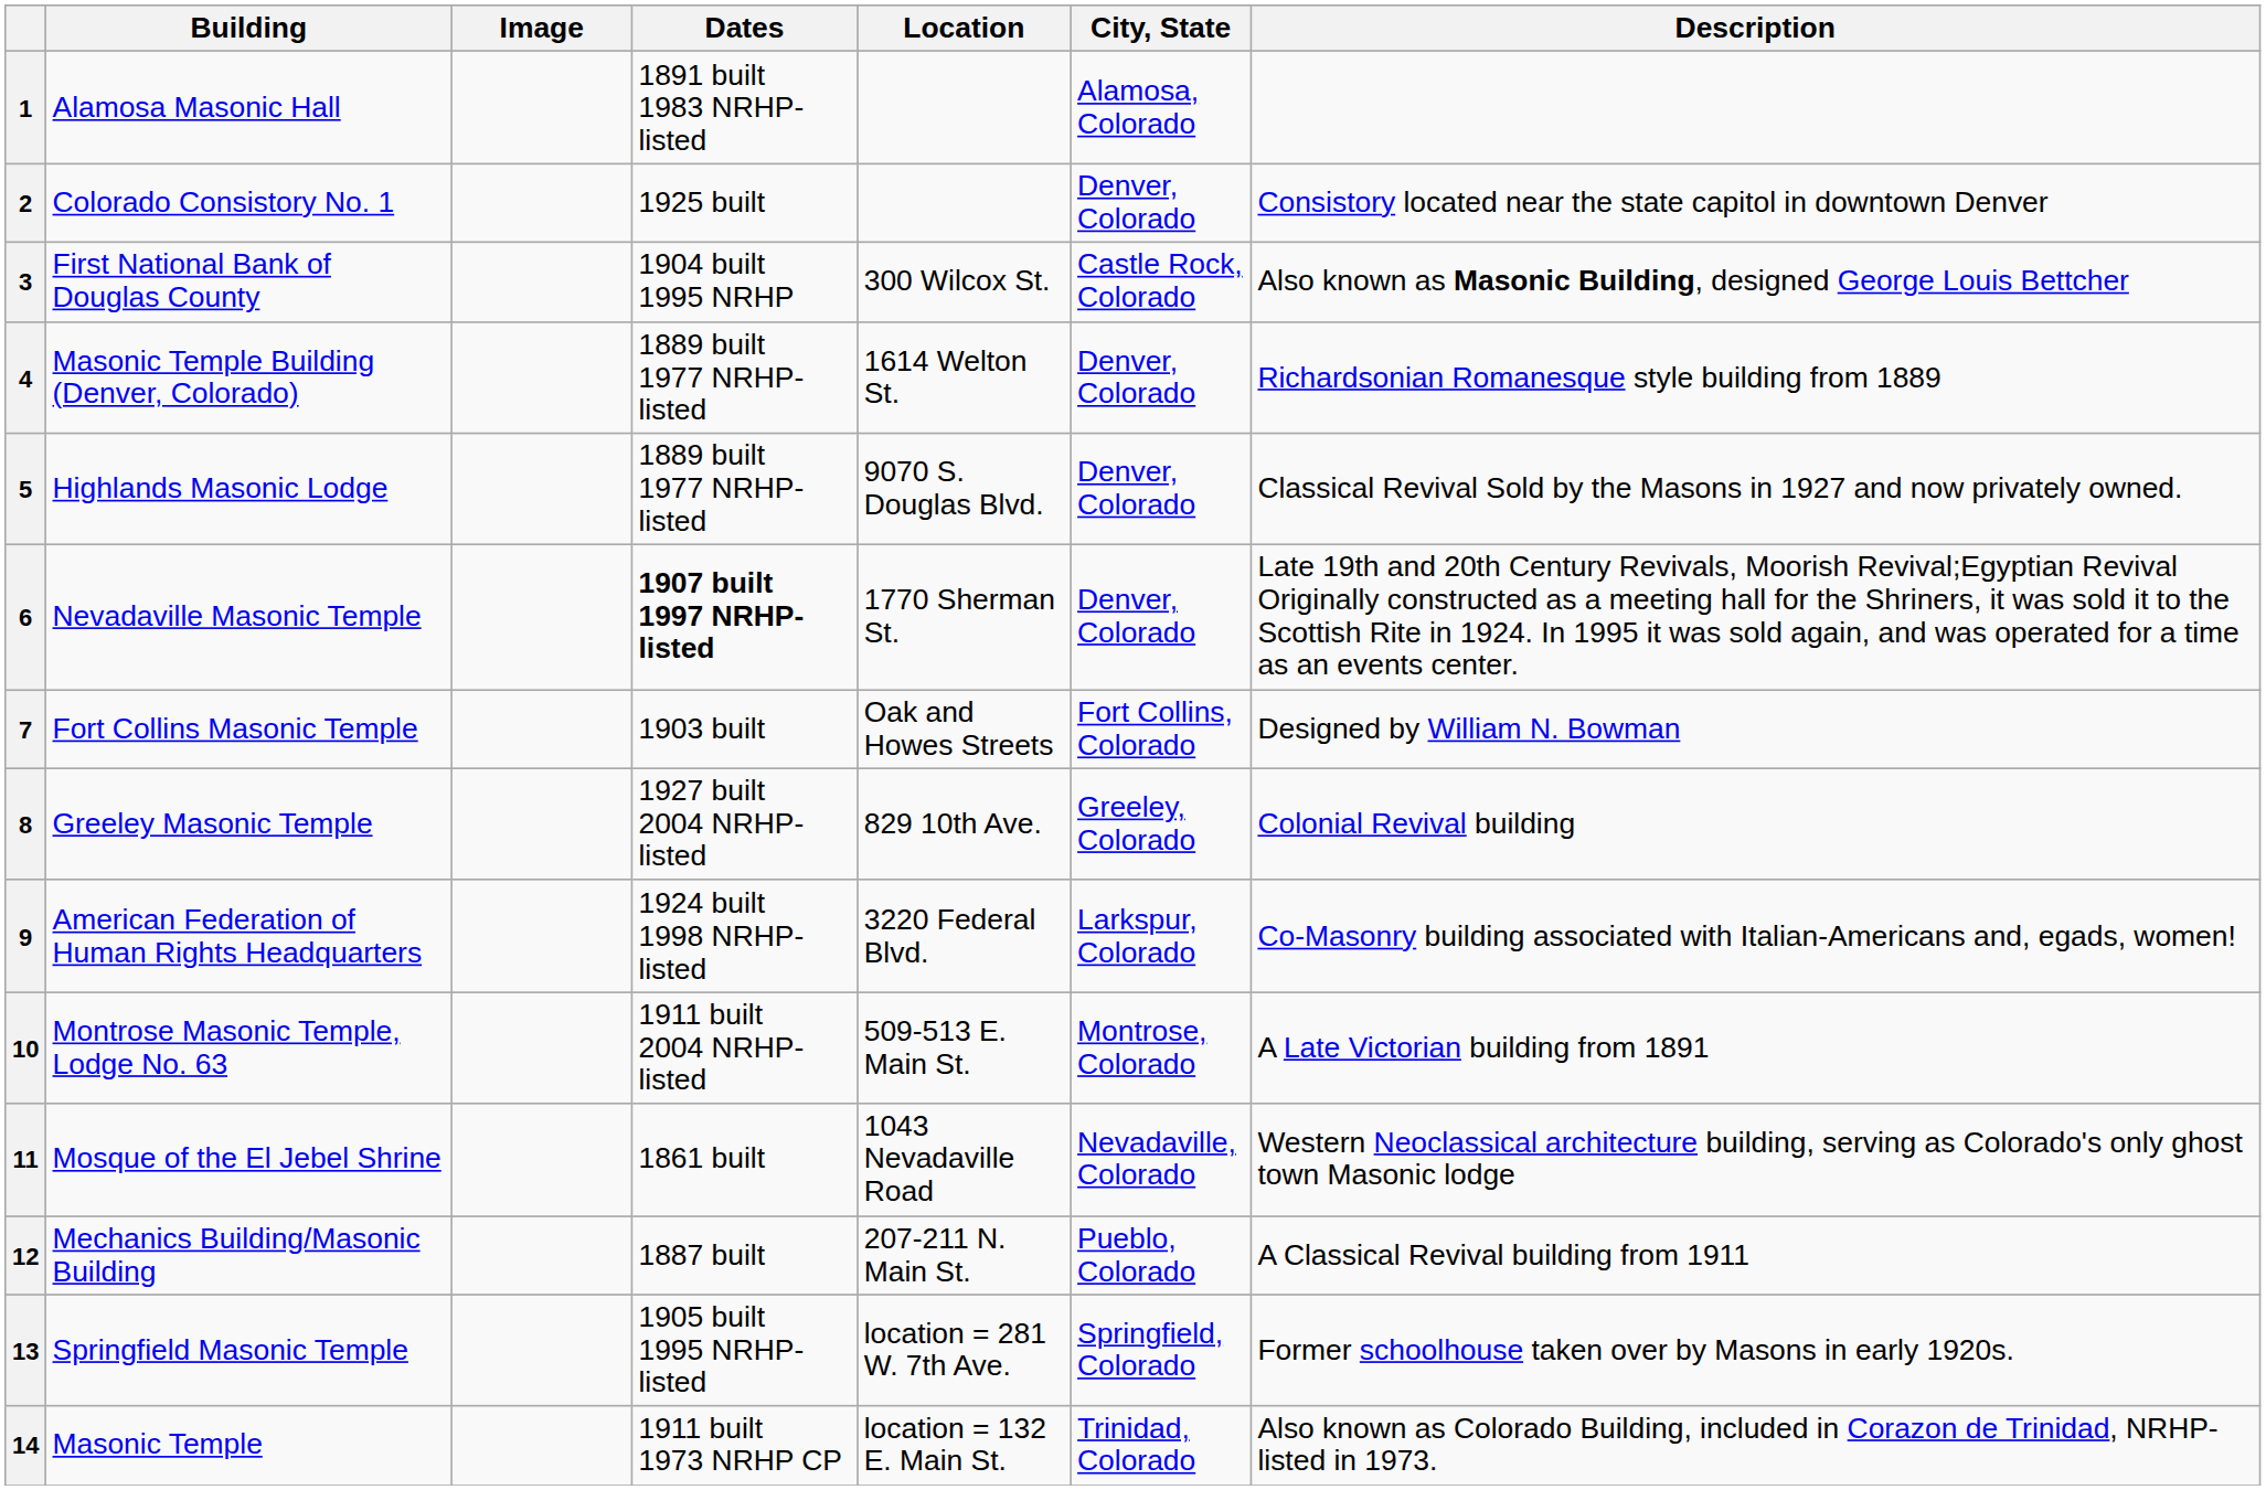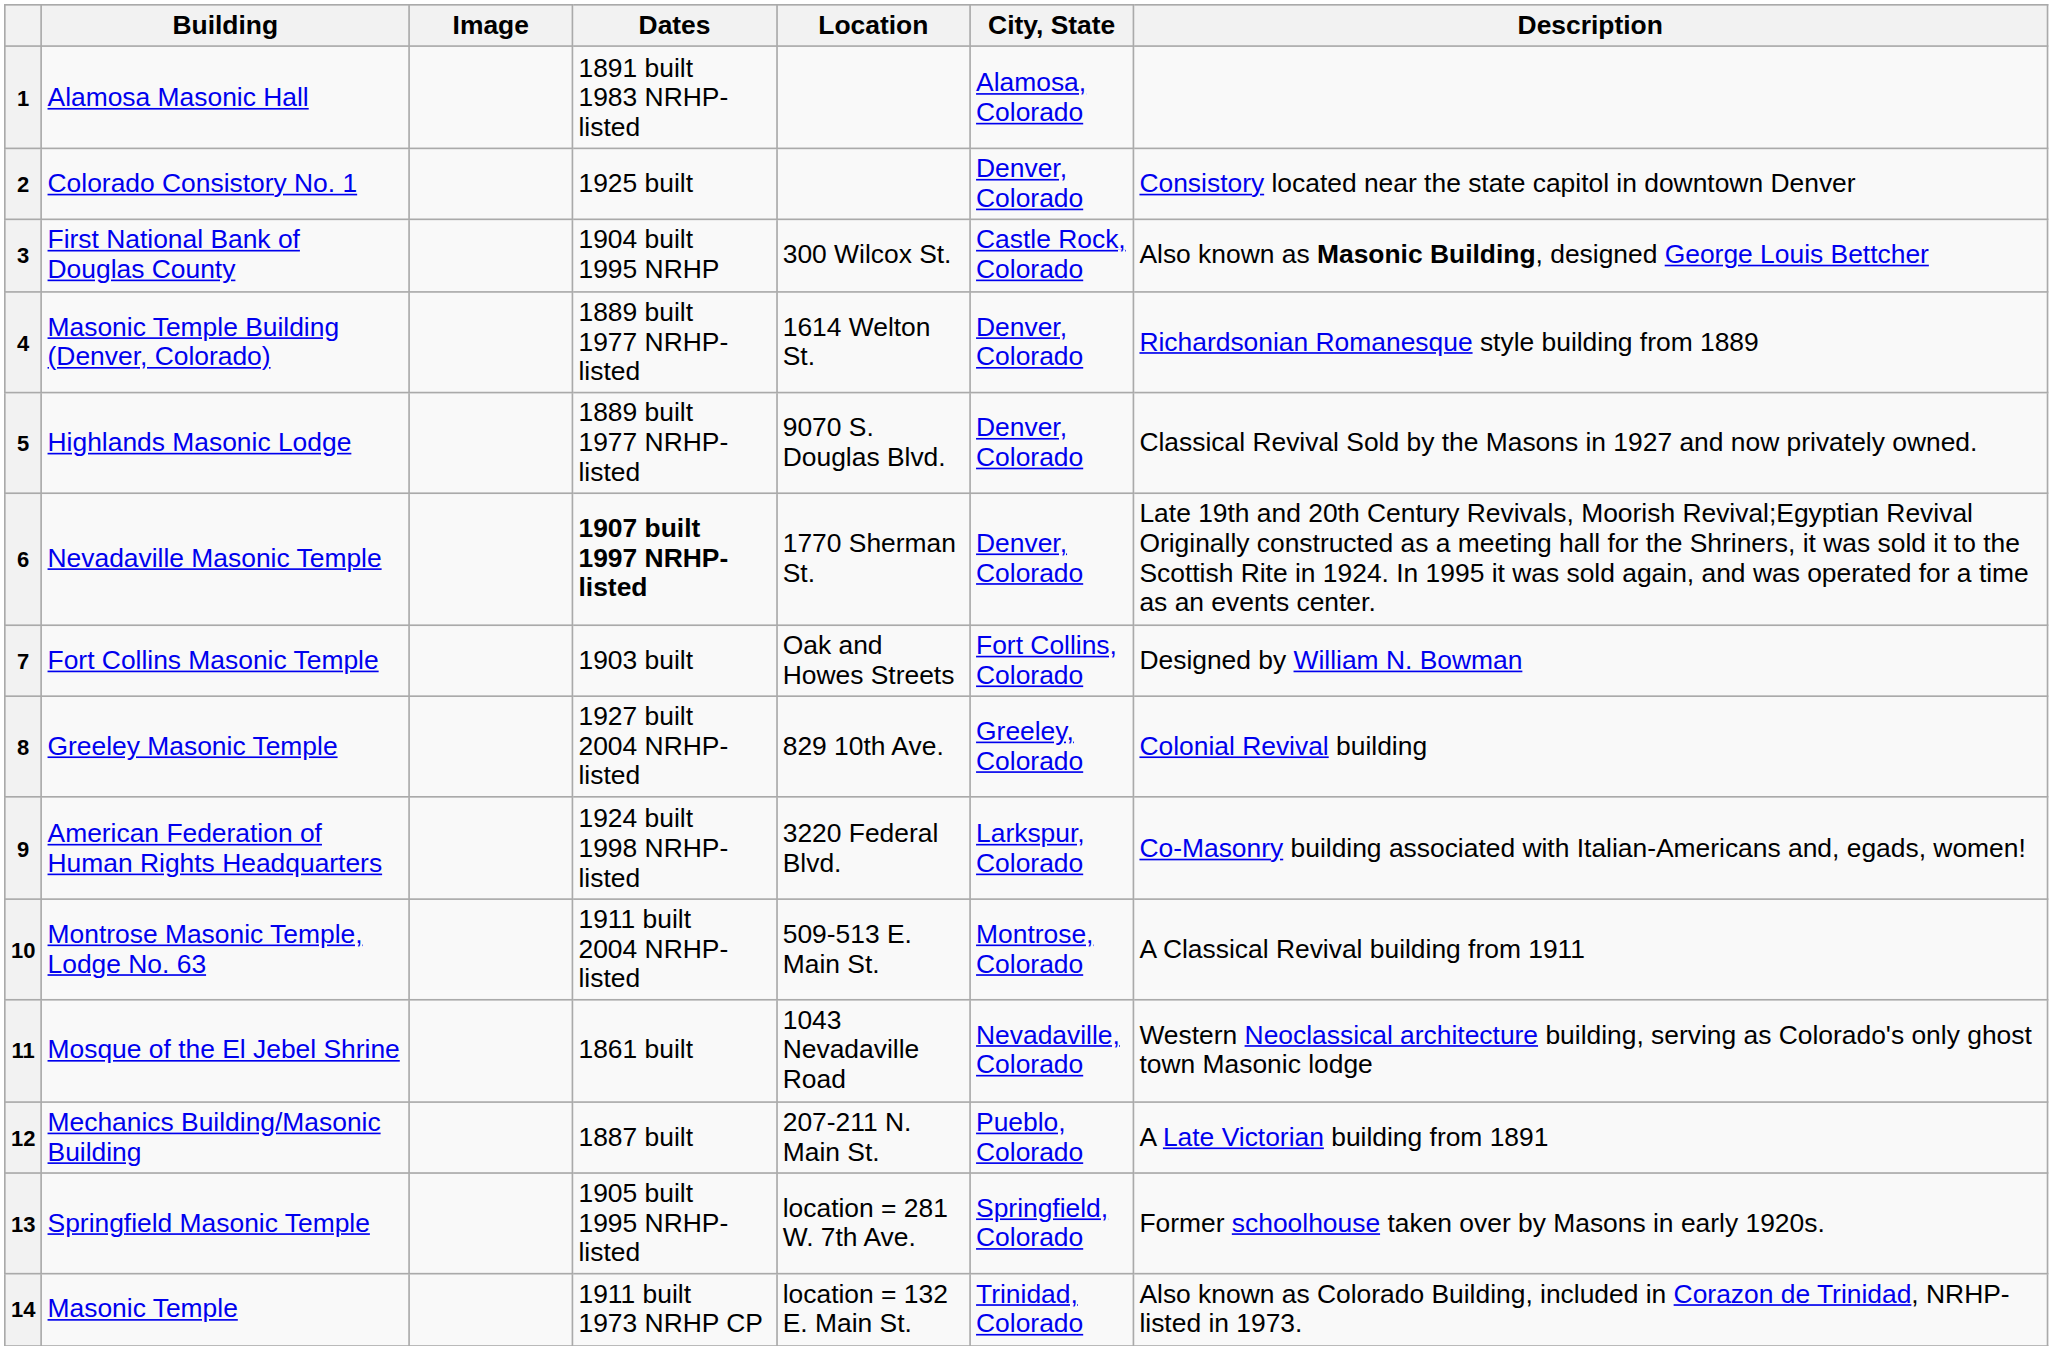 <table class="wikitable sortable" style="width:98%">
 <tr>
 <th></th>
 <th width = 18%><strong>Building</strong></th>
 <th width = 8% class="unsortable"><strong>Image</strong></th>
 <th width = 10%><strong>Dates</strong></th>
 <th><strong>Location</strong></th>
 <th width = 8%><strong>City, State</strong></th>
 <th class="unsortable"><strong>Description</strong></th>
 </tr>
 <tr ->
 <th><small>1</small></th>
 <td><a href='#'>Alamosa Masonic Hall</a></td>
 <td></td>
 <td>1891 built<br>1983 NRHP-listed</td>
 <td><small></small></td>
 <td><a href='#'>Alamosa, Colorado</a></td>
 <td></td>
 </tr>
 <tr ->
 <th><small>2</small></th>
 <td><a href='#'>Colorado Consistory No. 1</a></td>
 <td></td>
 <td>1925 built</td>
 <td><br><small></small></td>
 <td><a href='#'>Denver, Colorado</a></td>
 <td><a href='#'>Consistory</a> located near the state capitol in downtown Denver</td>
 </tr>
 <tr ->
 <th><small>3</small></th>
 <td><a href='#'>First National Bank of Douglas County</a></td>
 <td></td>
 <td>1904 built<br>1995 NRHP</td>
 <td>300 Wilcox St.<br></td>
 <td><a href='#'>Castle Rock, Colorado</a></td>
 <td>Also known as <strong>Masonic Building</strong>, designed <a href='#'>George Louis Bettcher</a></td>
 </tr>
 <tr ->
 <th><small>4</small></th>
 <td><a href='#'>Masonic Temple Building (Denver, Colorado)</a></td>
 <td></td>
 <td>1889 built<br>1977 NRHP-listed</td>
 <td>1614 Welton St.<br><small></small></td>
 <td><a href='#'>Denver, Colorado</a></td>
 <td><a href='#'>Richardsonian Romanesque</a> style building from 1889</td>
 </tr>
 <tr ->
 <th><small>5</small></th>
 <td><a href='#'>Highlands Masonic Lodge</a></td>
 <td></td>
 <td>1889 built<br>1977 NRHP-listed</td>
 <td>9070 S. Douglas Blvd.<br><small></small></td>
 <td><a href='#'>Denver, Colorado</a></td>
 <td>Classical Revival Sold by the Masons in 1927 and now privately owned.</td>
 </tr>
 <tr ->
 <th><small>6</small></th>
 <td><a href='#'>Nevadaville Masonic Temple</a></td>
 <td></td>
 <td><strong>1907 built<br>1997 NRHP-listed</strong></td>
 <td>1770 Sherman St.<br><small></small></td>
 <td><a href='#'>Denver, Colorado</a></td>
 <td>Late 19th and 20th Century Revivals, Moorish Revival;Egyptian Revival Originally constructed as a meeting hall for the Shriners, it was sold it to the Scottish Rite in 1924.  In 1995 it was sold again, and was operated for a time as an events center.</td>
 </tr>
 <tr ->
 <th><small>7</small></th>
 <td><a href='#'>Fort Collins Masonic Temple</a></td>
 <td></td>
 <td>1903 built</td>
 <td>Oak and Howes Streets<br><small></small></td>
 <td><a href='#'>Fort Collins, Colorado</a></td>
 <td>Designed by <a href='#'>William N. Bowman</a></td>
 </tr>
 <tr ->
 <th><small>8</small></th>
 <td><a href='#'>Greeley Masonic Temple</a></td>
 <td></td>
 <td>1927 built<br>2004 NRHP-listed</td>
 <td>829 10th Ave.<br><small></small></td>
 <td><a href='#'>Greeley, Colorado</a></td>
 <td><a href='#'>Colonial Revival</a> building</td>
 </tr>
 <tr ->
 <th><small>9</small></th>
 <td><a href='#'>American Federation of Human Rights Headquarters</a></td>
 <td></td>
 <td>1924 built<br>1998 NRHP-listed</td>
 <td>3220 Federal Blvd.<br><small></small></td>
 <td><a href='#'>Larkspur, Colorado</a></td>
 <td><a href='#'>Co-Masonry</a> building associated with Italian-Americans and, egads, women!</td>
 </tr>
 <tr ->
 <th><small>10</small></th>
 <td><a href='#'>Montrose Masonic Temple, Lodge No. 63</a></td>
 <td></td>
 <td>1911 built<br>2004 NRHP-listed</td>
 <td>509-513 E. Main St.<br><small></small></td>
 <td><a href='#'>Montrose, Colorado</a></td>
-<td>A <a href='#'>Late Victorian</a> building from 1891</td>
+<td>A Classical Revival building from 1911</td>
 </tr>
 <tr ->
 <th><small>11</small></th>
 <td><a href='#'>Mosque of the El Jebel Shrine</a></td>
 <td></td>
 <td>1861 built<br></td>
 <td>1043 Nevadaville Road<br><small></small></td>
 <td><a href='#'>Nevadaville, Colorado</a></td>
 <td>Western <a href='#'>Neoclassical architecture</a> building, serving as Colorado's only ghost town Masonic lodge</td>
 </tr>
 <tr ->
 <th><small>12</small></th>
 <td><a href='#'>Mechanics Building/Masonic Building</a></td>
 <td></td>
 <td>1887 built</td>
 <td>207-211 N. Main St.<br><small></small></td>
 <td><a href='#'>Pueblo, Colorado</a></td>
-<td>A Classical Revival building from 1911</td>
+<td>A <a href='#'>Late Victorian</a> building from 1891</td>
 </tr>
 <tr ->
 <th><small>13</small></th>
 <td><a href='#'>Springfield Masonic Temple</a></td>
 <td></td>
 <td>1905 built<br>1995 NRHP-listed</td>
 <td>location = 281 W. 7th Ave.<br><small></small></td>
 <td><a href='#'>Springfield, Colorado</a></td>
 <td>Former <a href='#'>schoolhouse</a> taken over by Masons in early 1920s.</td>
 </tr>
 <tr ->
 <th><small>14</small></th>
 <td><a href='#'>Masonic Temple</a></td>
 <td></td>
 <td>1911 built<br>1973 NRHP CP</td>
 <td>location = 132 E. Main St.<br><small></small></td>
 <td><a href='#'>Trinidad, Colorado</a></td>
 <td>Also known as Colorado Building, included in <a href='#'>Corazon de Trinidad</a>, NRHP-listed in 1973.</td>
 </tr>
 <tr ->
 </tr>
 </table>
